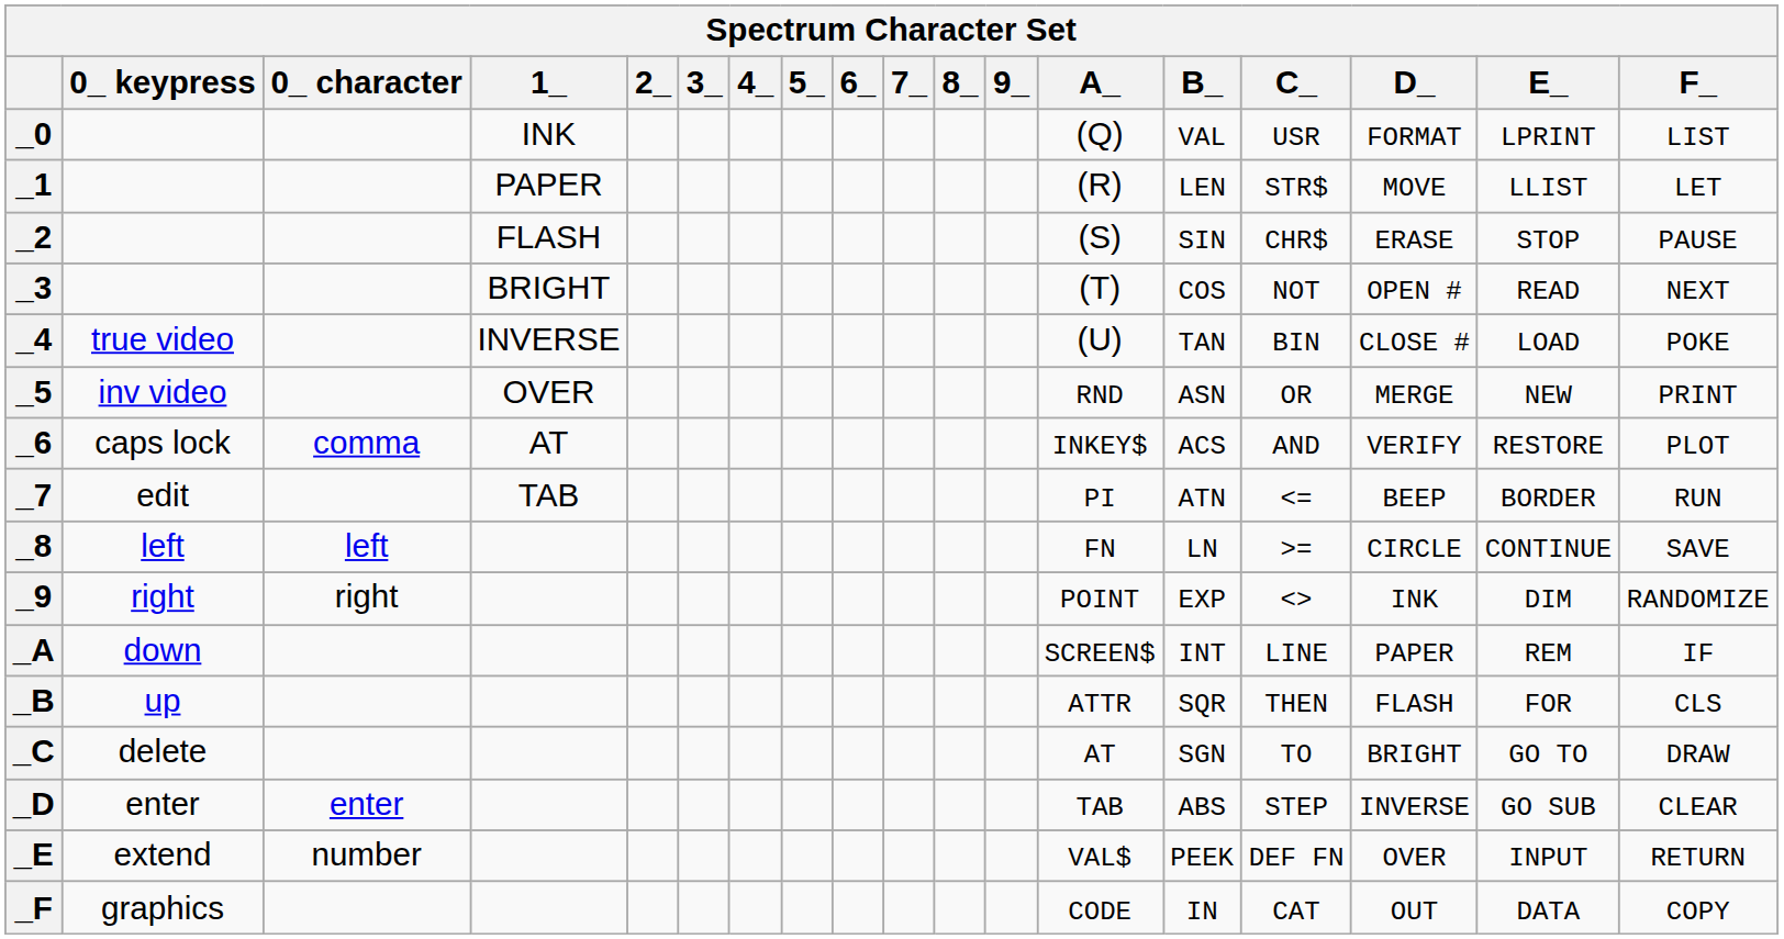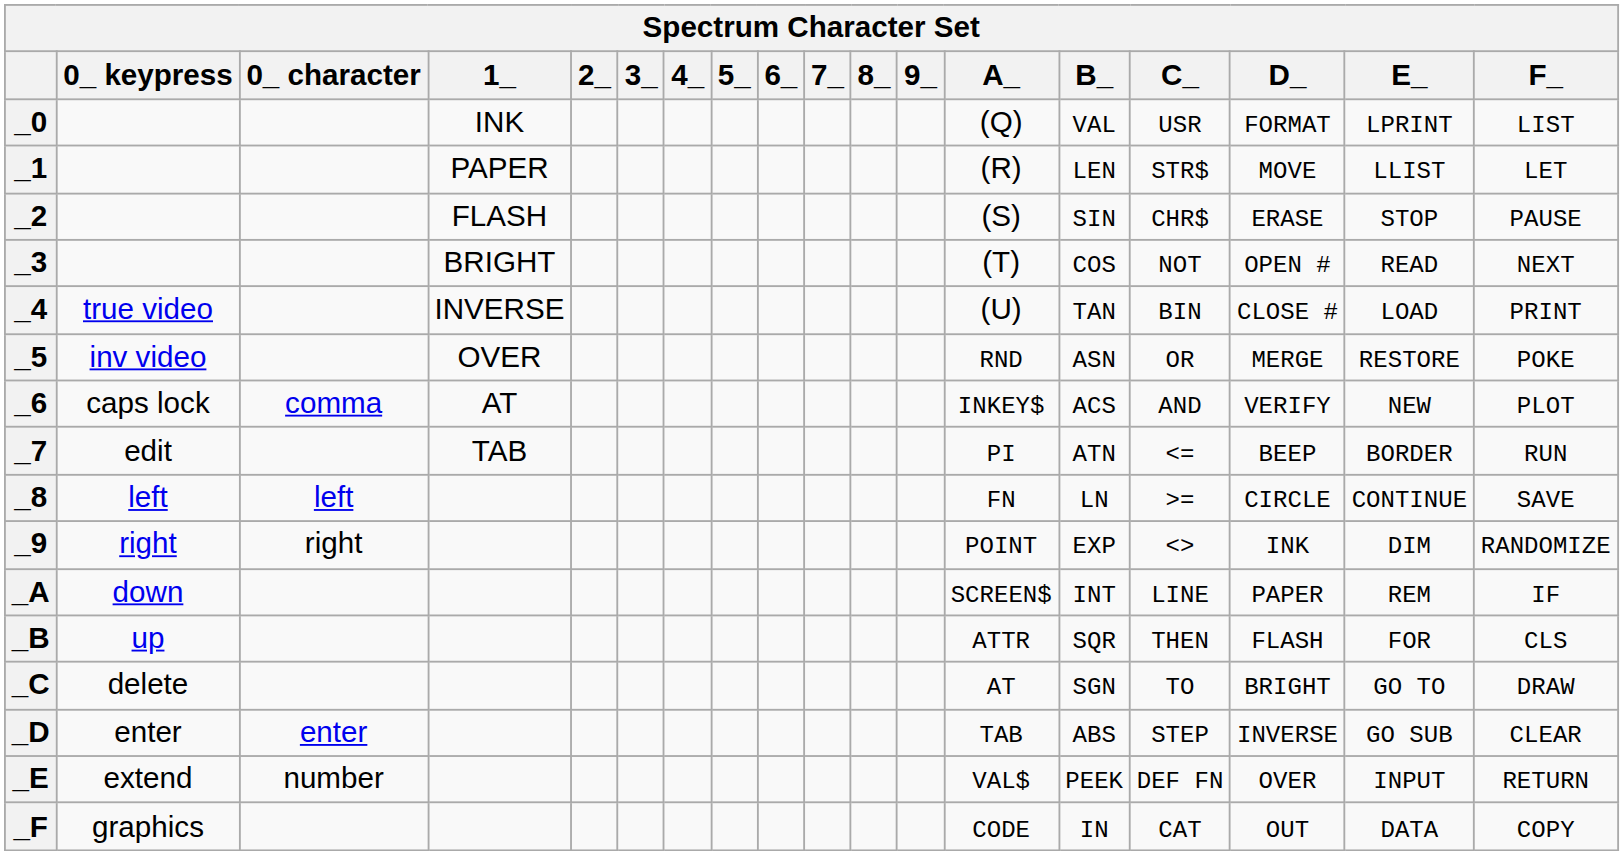 <table class="wikitable chset" style="text-align: center; border-collapse: collapse">
 <tr>
 <th colspan=18>Spectrum Character Set</th>
 </tr>
 <tr>
 <th></th>
 <th>0_ keypress</th>
 <th>0_ character</th>
 <th>1_</th>
 <th>2_</th>
 <th>3_</th>
 <th>4_</th>
 <th>5_</th>
 <th>6_</th>
 <th>7_</th>
 <th>8_</th>
 <th>9_</th>
 <th>A_</th>
 <th>B_</th>
 <th>C_</th>
 <th>D_</th>
 <th>E_</th>
 <th>F_</th>
 </tr>
 <tr>
 <th>_0</th>
 <td></td>
 <td></td>
 <td>INK</td>
 <td></td>
 <td></td>
 <td></td>
 <td></td>
 <td></td>
 <td></td>
 <td></td>
 <td></td>
 <td>(Q)</td>
 <td><kbd>VAL</kbd></td>
 <td><kbd>USR</kbd></td>
 <td><kbd>FORMAT</kbd></td>
 <td><kbd>LPRINT</kbd></td>
 <td><kbd>LIST</kbd></td>
 </tr>
 <tr>
 <th>_1</th>
 <td></td>
 <td></td>
 <td>PAPER</td>
 <td></td>
 <td></td>
 <td></td>
 <td></td>
 <td></td>
 <td></td>
 <td> </td>
 <td></td>
 <td>(R)</td>
 <td><kbd>LEN</kbd></td>
 <td><kbd>STR$</kbd></td>
 <td><kbd>MOVE</kbd></td>
 <td><kbd>LLIST</kbd></td>
 <td><kbd>LET</kbd></td>
 </tr>
 <tr>
 <th>_2</th>
 <td></td>
 <td></td>
 <td>FLASH</td>
 <td></td>
 <td></td>
 <td></td>
 <td></td>
 <td></td>
 <td></td>
 <td> </td>
 <td></td>
 <td>(S)</td>
 <td><kbd>SIN</kbd></td>
 <td><kbd>CHR$</kbd></td>
 <td><kbd>ERASE</kbd></td>
 <td><kbd>STOP</kbd></td>
 <td><kbd>PAUSE</kbd></td>
 </tr>
 <tr>
 <th>_3</th>
 <td></td>
 <td></td>
 <td>BRIGHT</td>
 <td></td>
 <td></td>
 <td></td>
 <td></td>
 <td></td>
 <td></td>
 <td> </td>
 <td></td>
 <td>(T)</td>
 <td><kbd>COS</kbd></td>
 <td><kbd>NOT</kbd></td>
 <td><kbd>OPEN #</kbd></td>
 <td><kbd>READ</kbd></td>
 <td><kbd>NEXT</kbd></td>
 </tr>
 <tr>
 <th>_4</th>
 <td><a href='#'>true video</a></td>
 <td></td>
 <td>INVERSE</td>
 <td></td>
 <td></td>
 <td></td>
 <td></td>
 <td></td>
 <td></td>
 <td> </td>
 <td></td>
 <td>(U)</td>
 <td><kbd>TAN</kbd></td>
 <td><kbd>BIN</kbd></td>
 <td><kbd>CLOSE #</kbd></td>
 <td><kbd>LOAD</kbd></td>
-<td><kbd>POKE</kbd></td>
+<td><kbd>PRINT</kbd></td>
 </tr>
 <tr>
 <th>_5</th>
 <td><a href='#'>inv video</a></td>
 <td></td>
 <td>OVER</td>
 <td></td>
 <td></td>
 <td></td>
 <td></td>
 <td></td>
 <td></td>
 <td> </td>
 <td></td>
 <td><kbd>RND</kbd></td>
 <td><kbd>ASN</kbd></td>
 <td><kbd>OR</kbd></td>
 <td><kbd>MERGE</kbd></td>
-<td><kbd>NEW</kbd></td>
-<td><kbd>PRINT</kbd></td>
+<td><kbd>RESTORE</kbd></td>
+<td><kbd>POKE</kbd></td>
 </tr>
 <tr>
 <th>_6</th>
 <td>caps lock</td>
 <td><a href='#'>comma</a></td>
 <td>AT</td>
 <td></td>
 <td></td>
 <td></td>
 <td></td>
 <td></td>
 <td></td>
 <td> </td>
 <td></td>
 <td><kbd>INKEY$</kbd></td>
 <td><kbd>ACS</kbd></td>
 <td><kbd>AND</kbd></td>
 <td><kbd>VERIFY</kbd></td>
-<td><kbd>RESTORE</kbd></td>
+<td><kbd>NEW</kbd></td>
 <td><kbd>PLOT</kbd></td>
 </tr>
 <tr>
 <th>_7</th>
 <td>edit</td>
 <td></td>
 <td>TAB</td>
 <td></td>
 <td></td>
 <td></td>
 <td></td>
 <td></td>
 <td></td>
 <td> </td>
 <td></td>
 <td><kbd>PI</kbd></td>
 <td><kbd>ATN</kbd></td>
 <td><kbd><=</kbd></td>
 <td><kbd>BEEP</kbd></td>
 <td><kbd>BORDER</kbd></td>
 <td><kbd>RUN</kbd></td>
 </tr>
 <tr>
 <th>_8</th>
 <td><a href='#'>left</a></td>
 <td><a href='#'>left</a></td>
 <td></td>
 <td></td>
 <td></td>
 <td></td>
 <td></td>
 <td></td>
 <td></td>
 <td> </td>
 <td></td>
 <td><kbd>FN</kbd></td>
 <td><kbd>LN</kbd></td>
 <td><kbd>>=</kbd></td>
 <td><kbd>CIRCLE</kbd></td>
 <td><kbd>CONTINUE</kbd></td>
 <td><kbd>SAVE</kbd></td>
 </tr>
 <tr>
 <th>_9</th>
 <td><a href='#'>right</a></td>
 <td>right</td>
 <td></td>
 <td></td>
 <td></td>
 <td></td>
 <td></td>
 <td></td>
 <td></td>
 <td> </td>
 <td></td>
 <td><kbd>POINT</kbd></td>
 <td><kbd>EXP</kbd></td>
 <td><kbd><></kbd></td>
 <td><kbd>INK</kbd></td>
 <td><kbd>DIM</kbd></td>
 <td><kbd>RANDOMIZE</kbd></td>
 </tr>
 <tr>
 <th>_A</th>
 <td><a href='#'>down</a></td>
 <td></td>
 <td></td>
 <td></td>
 <td></td>
 <td></td>
 <td></td>
 <td></td>
 <td></td>
 <td> </td>
 <td></td>
 <td><kbd>SCREEN$</kbd></td>
 <td><kbd>INT</kbd></td>
 <td><kbd>LINE</kbd></td>
 <td><kbd>PAPER</kbd></td>
 <td><kbd>REM</kbd></td>
 <td><kbd>IF</kbd></td>
 </tr>
 <tr>
 <th>_B</th>
 <td><a href='#'>up</a></td>
 <td></td>
 <td></td>
 <td></td>
 <td></td>
 <td></td>
 <td></td>
 <td></td>
 <td></td>
 <td> </td>
 <td></td>
 <td><kbd>ATTR</kbd></td>
 <td><kbd>SQR</kbd></td>
 <td><kbd>THEN</kbd></td>
 <td><kbd>FLASH</kbd></td>
 <td><kbd>FOR</kbd></td>
 <td><kbd>CLS</kbd></td>
 </tr>
 <tr>
 <th>_C</th>
 <td>delete</td>
 <td></td>
 <td></td>
 <td></td>
 <td></td>
 <td></td>
 <td></td>
 <td></td>
 <td></td>
 <td> </td>
 <td></td>
 <td><kbd>AT</kbd></td>
 <td><kbd>SGN</kbd></td>
 <td><kbd>TO</kbd></td>
 <td><kbd>BRIGHT</kbd></td>
 <td><kbd>GO TO</kbd></td>
 <td><kbd>DRAW</kbd></td>
 </tr>
 <tr>
 <th>_D</th>
 <td>enter</td>
 <td><a href='#'>enter</a></td>
 <td></td>
 <td></td>
 <td></td>
 <td></td>
 <td></td>
 <td></td>
 <td></td>
 <td> </td>
 <td></td>
 <td><kbd>TAB</kbd></td>
 <td><kbd>ABS</kbd></td>
 <td><kbd>STEP</kbd></td>
 <td><kbd>INVERSE</kbd></td>
 <td><kbd>GO SUB</kbd></td>
 <td><kbd>CLEAR</kbd></td>
 </tr>
 <tr>
 <th>_E</th>
 <td>extend</td>
 <td>number</td>
 <td></td>
 <td></td>
 <td></td>
 <td></td>
 <td></td>
 <td></td>
 <td></td>
 <td> </td>
 <td></td>
 <td><kbd>VAL$</kbd></td>
 <td><kbd>PEEK</kbd></td>
 <td><kbd>DEF FN</kbd></td>
 <td><kbd>OVER</kbd></td>
 <td><kbd>INPUT</kbd></td>
 <td><kbd>RETURN</kbd></td>
 </tr>
 <tr>
 <th>_F</th>
 <td>graphics</td>
 <td></td>
 <td></td>
 <td></td>
 <td></td>
 <td></td>
 <td></td>
 <td></td>
 <td></td>
 <td> </td>
 <td></td>
 <td><kbd>CODE</kbd></td>
 <td><kbd>IN</kbd></td>
 <td><kbd>CAT</kbd></td>
 <td><kbd>OUT</kbd></td>
 <td><kbd>DATA</kbd></td>
 <td><kbd>COPY</kbd></td>
 </tr>
 </table>
